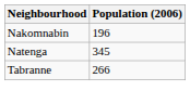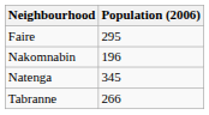 <table class="wikitable">
 <tr>
 <th>Neighbourhood</th>
 <th>Population (2006)</th>
+</tr>
+<tr>
+<td>Faire</td>
+<td>295</td>
 </tr>
 <tr>
 <td>Nakomnabin</td>
 <td>196</td>
 </tr>
 <tr>
 <td>Natenga</td>
 <td>345</td>
 </tr>
 <tr>
 <td>Tabranne</td>
 <td>266</td>
 </tr>
 </table>
